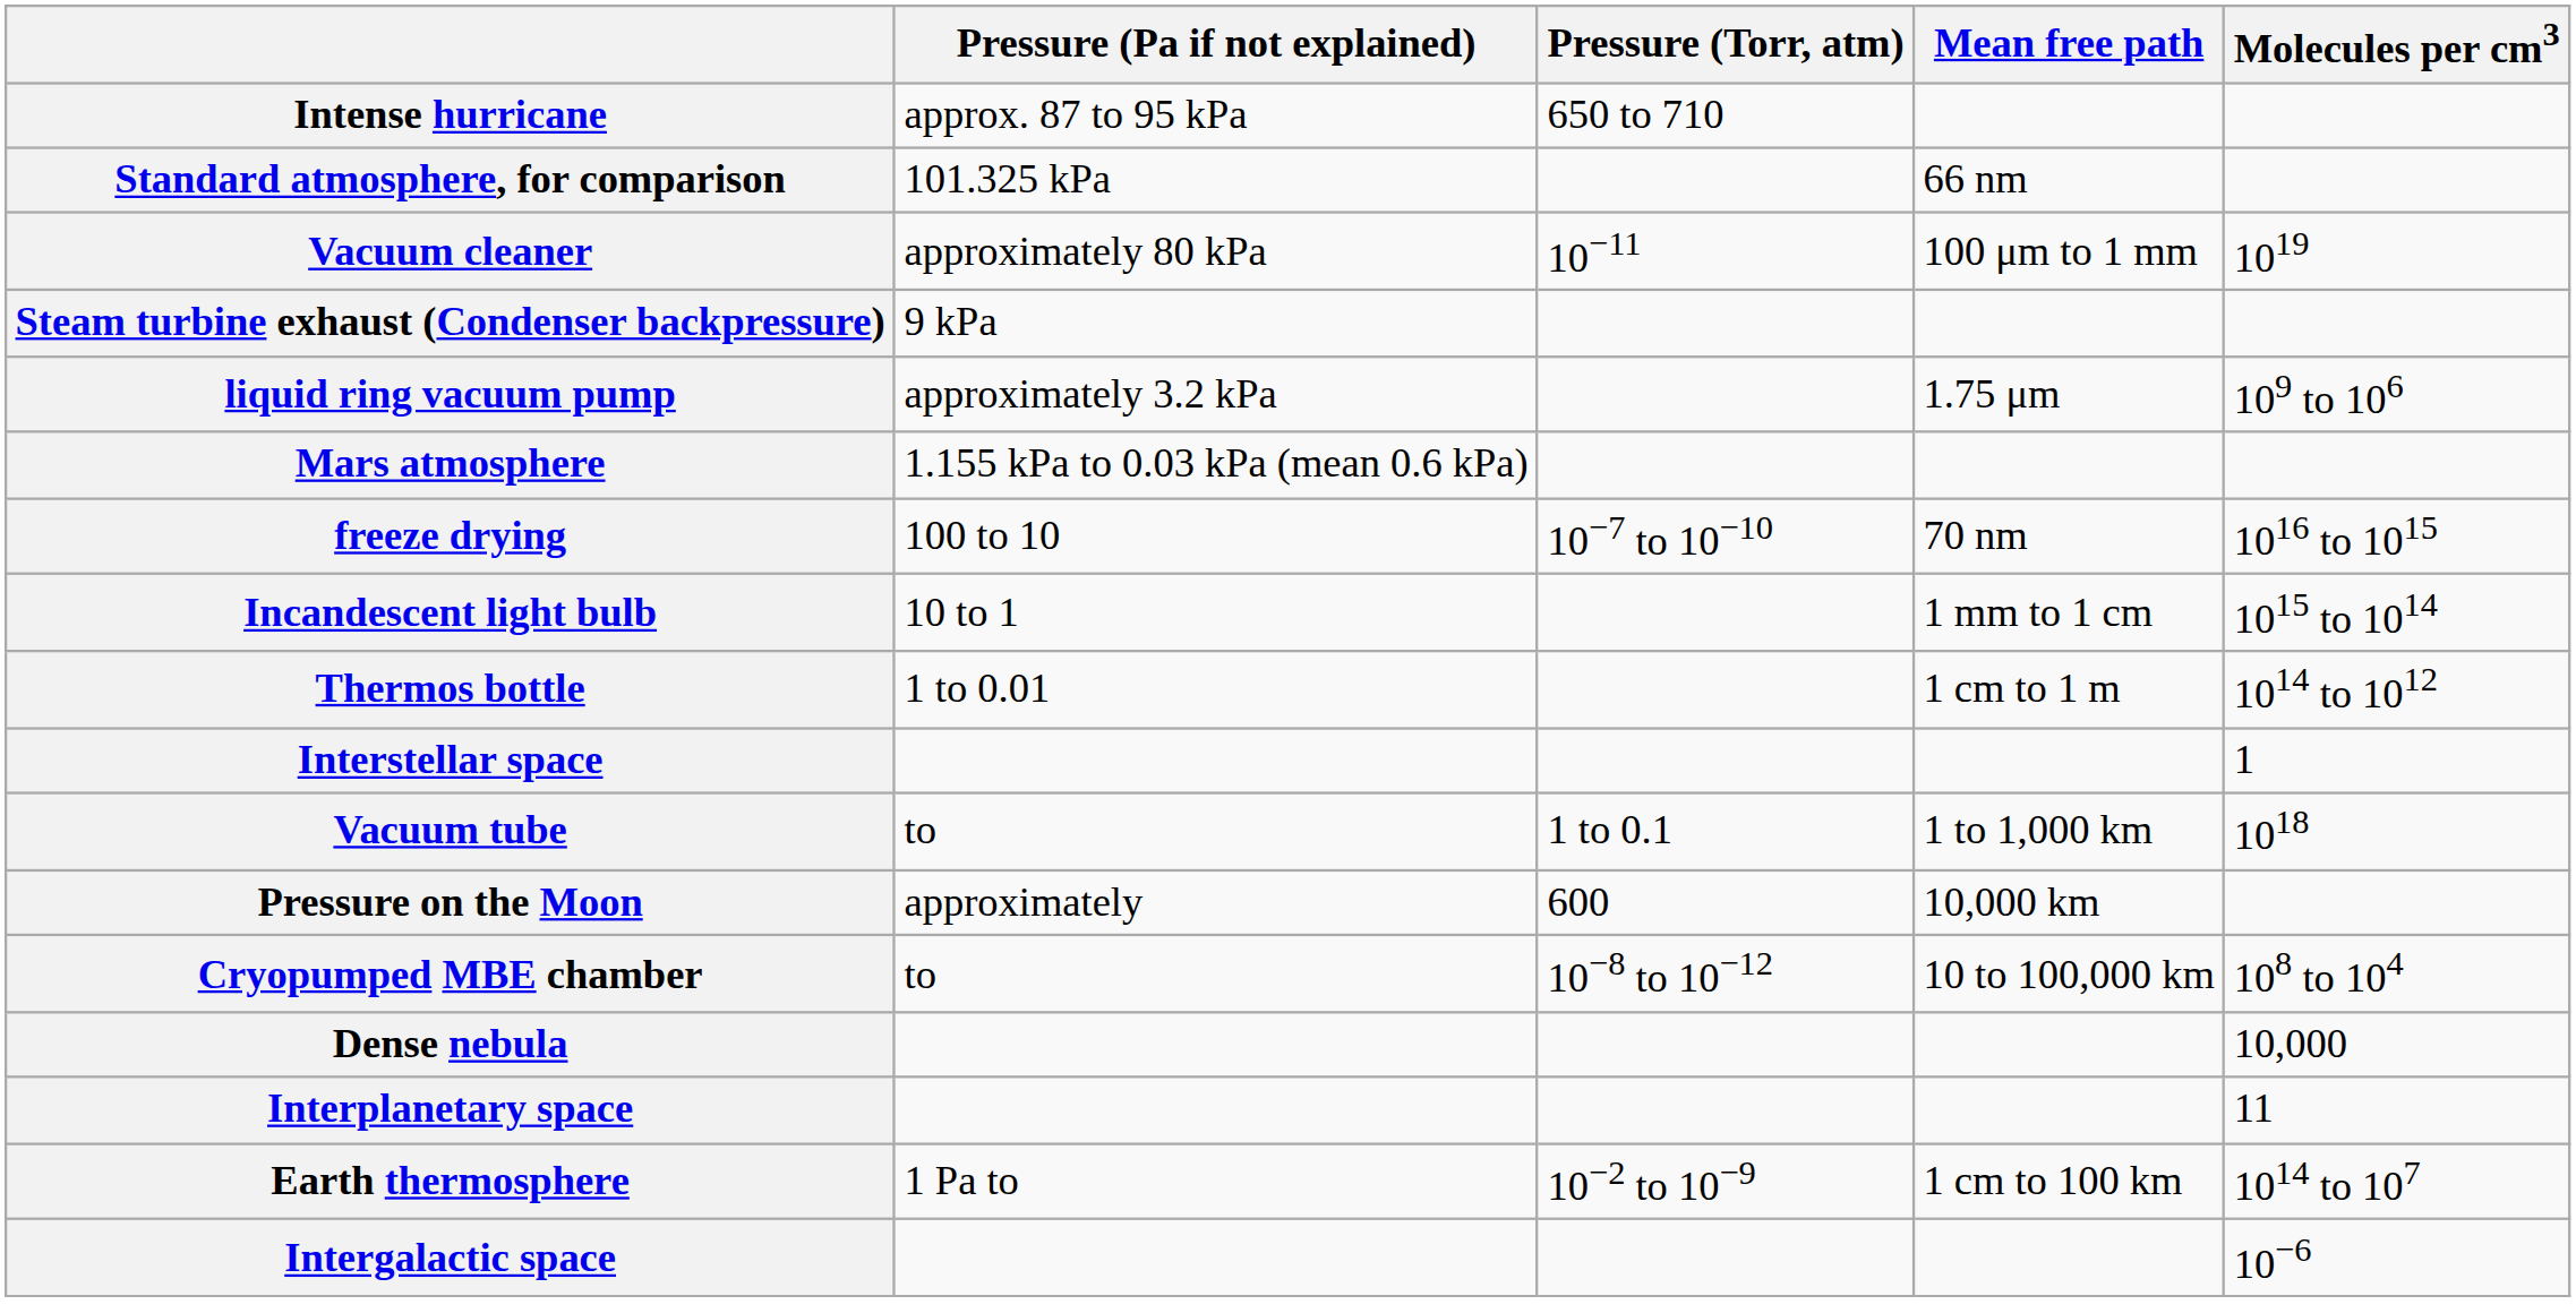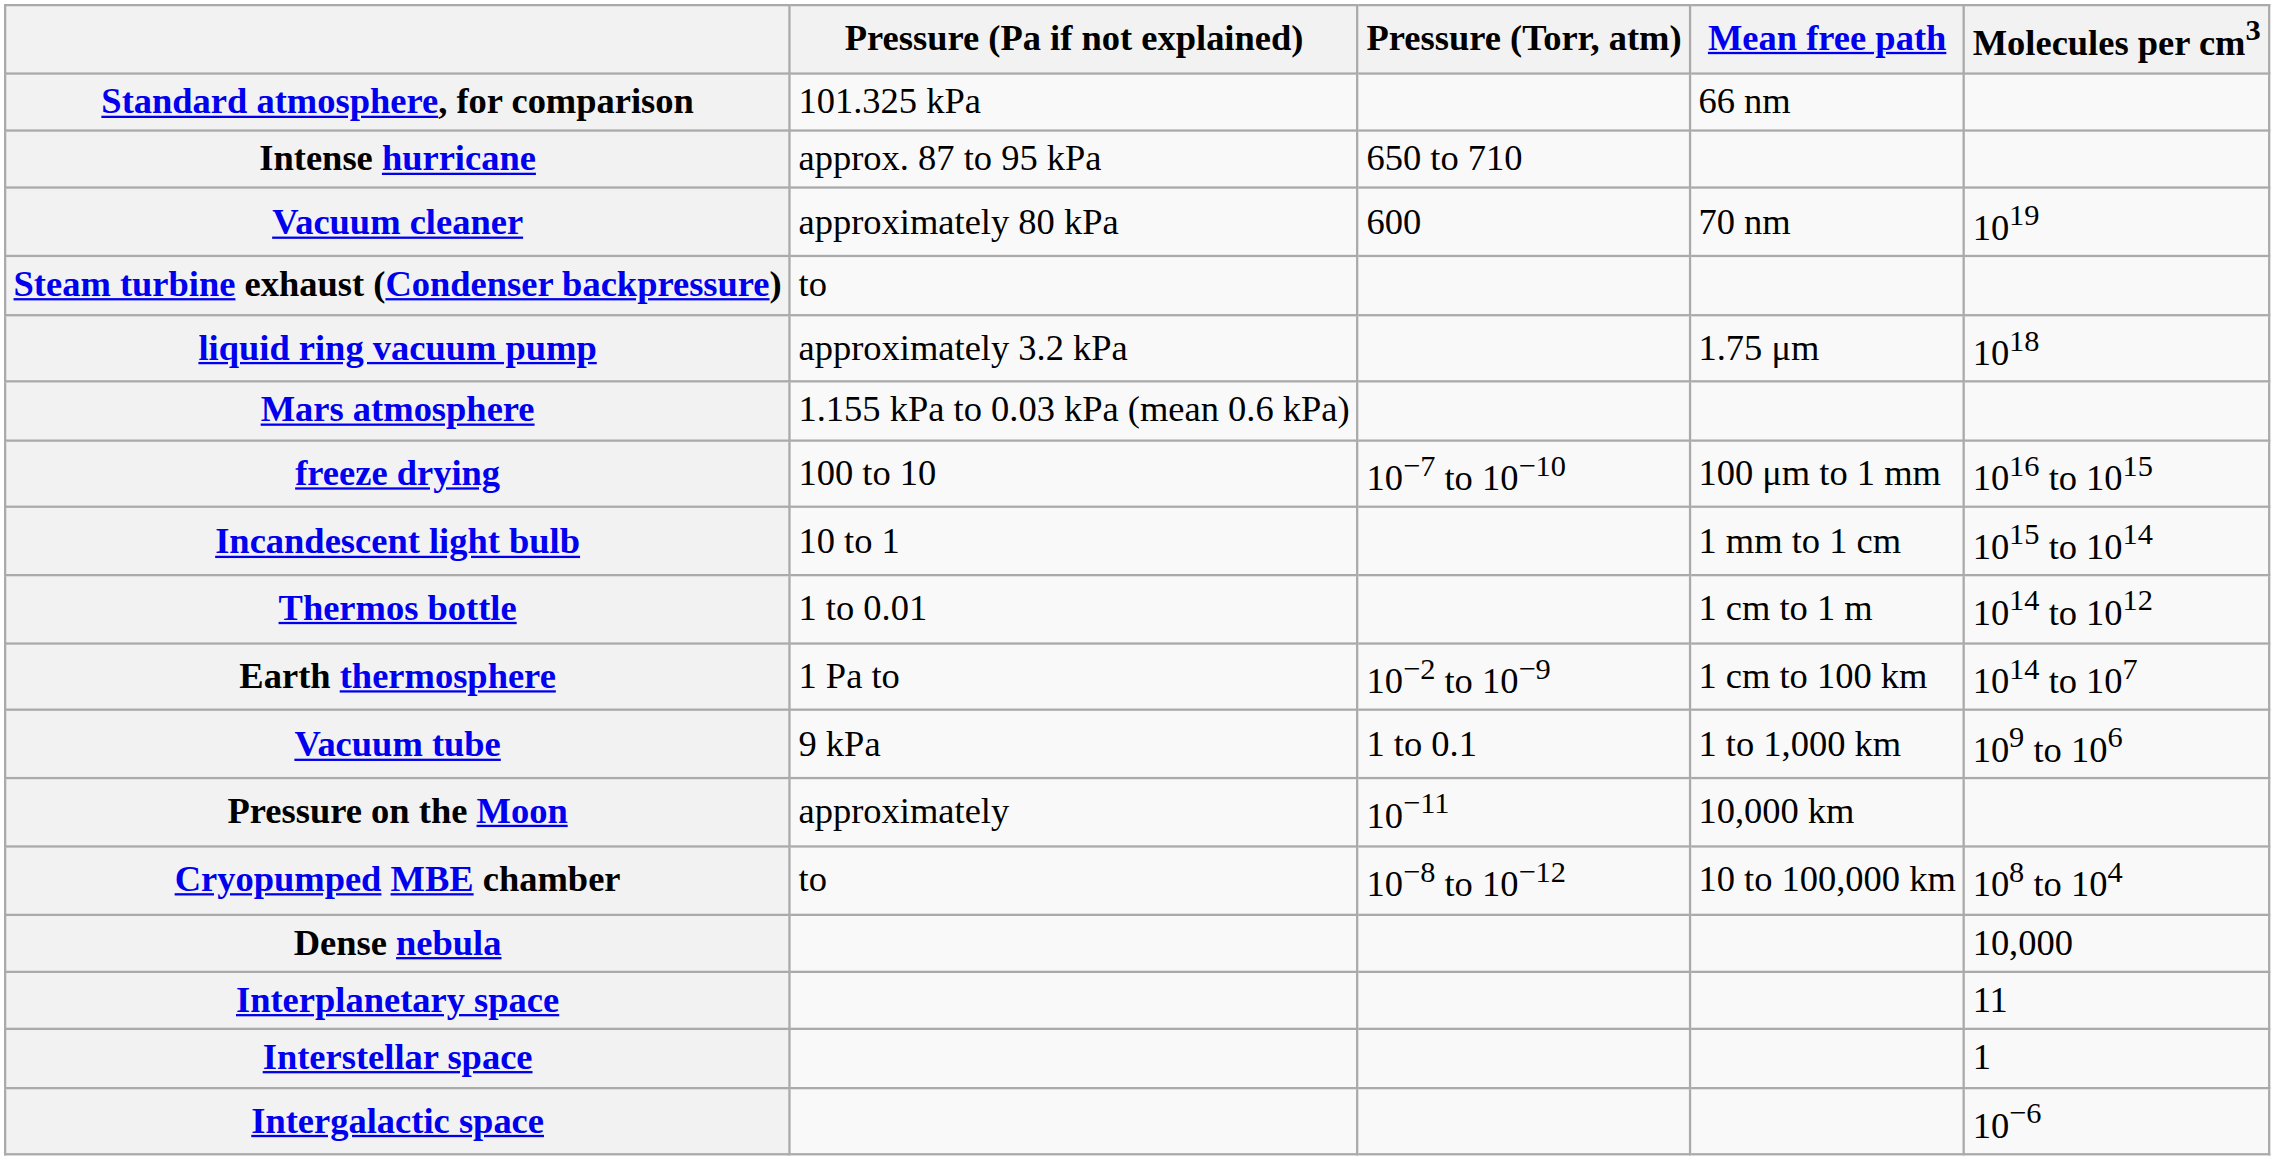 <table class="wikitable" style="text-align:left">
 <tr>
 <th></th>
 <th>Pressure (Pa if not explained)</th>
 <th>Pressure (Torr, atm)</th>
 <th><a href='#'>Mean free path</a></th>
 <th>Molecules per cm<sup>3</sup></th>
 </tr>
 <tr>
+<th><a href='#'>Standard atmosphere</a>, for comparison</th>
+<td>101.325 kPa</td>
+<td></td>
+<td>66 nm</td>
+<td></td>
+</tr>
+<tr>
 <th>Intense <a href='#'>hurricane</a></th>
 <td>approx. 87 to 95 kPa</td>
 <td>650 to 710</td>
 <td></td>
 <td></td>
 </tr>
 <tr>
-<th><a href='#'>Standard atmosphere</a>, for comparison</th>
-<td>101.325 kPa</td>
-<td></td>
-<td>66 nm</td>
-<td></td>
-</tr>
-<tr>
 <th><a href='#'>Vacuum cleaner</a></th>
 <td>approximately 80 kPa</td>
-<td>10<sup>−11</sup></td>
-<td>100 μm to 1 mm</td>
+<td>600</td>
+<td>70 nm</td>
 <td>10<sup>19</sup></td>
 </tr>
 <tr>
 <th><a href='#'>Steam turbine</a> exhaust (<a href='#'>Condenser backpressure</a>)</th>
-<td>9 kPa</td>
+<td> to </td>
 <td></td>
 <td></td>
 <td></td>
 </tr>
 <tr>
 <th><a href='#'>liquid ring vacuum pump</a></th>
 <td>approximately 3.2 kPa</td>
 <td></td>
 <td>1.75 μm</td>
-<td>10<sup>9</sup> to 10<sup>6</sup></td>
+<td>10<sup>18</sup></td>
 </tr>
 <tr>
 <th><a href='#'>Mars atmosphere</a></th>
 <td>1.155 kPa to 0.03 kPa (mean 0.6 kPa)</td>
 <td></td>
 <td></td>
 <td></td>
 </tr>
 <tr>
 <th><a href='#'>freeze drying</a></th>
 <td>100 to 10</td>
 <td>10<sup>−7</sup> to 10<sup>−10</sup></td>
-<td>70 nm</td>
+<td>100 μm to 1 mm</td>
 <td>10<sup>16</sup> to 10<sup>15</sup></td>
 </tr>
 <tr>
 <th><a href='#'>Incandescent light bulb</a></th>
 <td>10 to 1</td>
 <td></td>
 <td>1 mm to 1 cm</td>
 <td>10<sup>15</sup> to 10<sup>14</sup></td>
 </tr>
 <tr>
 <th><a href='#'>Thermos bottle</a></th>
 <td>1 to 0.01 </td>
 <td></td>
 <td>1 cm to 1 m</td>
 <td>10<sup>14</sup> to 10<sup>12</sup></td>
 </tr>
 <tr>
-<th><a href='#'>Interstellar space</a></th>
-<td> </td>
-<td> </td>
-<td></td>
-<td>1</td>
+<th>Earth <a href='#'>thermosphere</a></th>
+<td>1 Pa to </td>
+<td>10<sup>−2</sup> to 10<sup>−9</sup></td>
+<td>1 cm to 100 km</td>
+<td>10<sup>14</sup> to 10<sup>7</sup></td>
 </tr>
 <tr>
 <th><a href='#'>Vacuum tube</a></th>
-<td> to </td>
+<td>9 kPa</td>
 <td>1 to 0.1</td>
 <td>1 to 1,000 km</td>
-<td>10<sup>18</sup></td>
+<td>10<sup>9</sup> to 10<sup>6</sup></td>
 </tr>
 <tr>
 <th>Pressure on the <a href='#'>Moon</a></th>
 <td>approximately </td>
-<td>600</td>
+<td>10<sup>−11</sup></td>
 <td>10,000 km</td>
 <td></td>
 </tr>
 <tr>
 <th><a href='#'>Cryopumped</a> <a href='#'>MBE</a> chamber</th>
 <td> to </td>
 <td>10<sup>−8</sup> to 10<sup>−12</sup></td>
 <td>10 to 100,000 km</td>
 <td>10<sup>8</sup> to 10<sup>4</sup></td>
 </tr>
 <tr>
 <th>Dense <a href='#'>nebula</a></th>
 <td> </td>
 <td> </td>
 <td></td>
 <td>10,000</td>
 </tr>
 <tr>
 <th><a href='#'>Interplanetary space</a></th>
 <td> </td>
 <td> </td>
 <td></td>
 <td>11</td>
 </tr>
 <tr>
-<th>Earth <a href='#'>thermosphere</a></th>
-<td>1 Pa to </td>
-<td>10<sup>−2</sup> to 10<sup>−9</sup></td>
-<td>1 cm to 100 km</td>
-<td>10<sup>14</sup> to 10<sup>7</sup></td>
+<th><a href='#'>Interstellar space</a></th>
+<td> </td>
+<td> </td>
+<td></td>
+<td>1</td>
 </tr>
 <tr>
 <th><a href='#'>Intergalactic space</a></th>
 <td> </td>
 <td></td>
 <td></td>
 <td>10<sup>−6</sup></td>
 </tr>
 </table>
